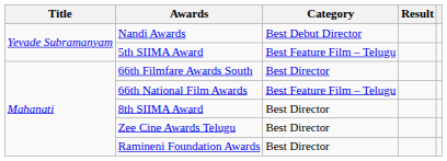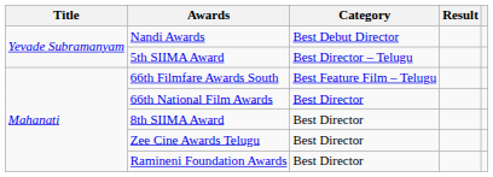 <table class="wikitable sortable">
 <tr>
 <th scope="col">Title</th>
 <th scope="col">Awards</th>
 <th scope="col">Category</th>
 <th scope="col">Result</th>
 <th class="unsortable" scope="col"></th>
 </tr>
 <tr>
 <td rowspan=2><em><a href='#'>Yevade Subramanyam</a></em></td>
 <td><a href='#'>Nandi Awards</a></td>
 <td><a href='#'>Best Debut Director</a></td>
 <td></td>
 <td></td>
 </tr>
 <tr>
 <td><a href='#'>5th SIIMA Award</a></td>
-<td><a href='#'>Best Feature Film – Telugu</a></td>
+<td><a href='#'>Best Director – Telugu</a></td>
 <td></td>
 <td></td>
 </tr>
 <tr>
 <td rowspan="5"><em><a href='#'>Mahanati</a></em></td>
 <td><a href='#'>66th Filmfare Awards South</a></td>
-<td><a href='#'>Best Director</a></td>
+<td><a href='#'>Best Feature Film – Telugu</a></td>
 <td></td>
 <td></td>
 </tr>
 <tr>
 <td><a href='#'>66th National Film Awards</a></td>
-<td><a href='#'>Best Feature Film – Telugu</a></td>
+<td><a href='#'>Best Director</a></td>
 <td></td>
 <td></td>
 </tr>
 <tr>
 <td><a href='#'>8th SIIMA Award</a></td>
 <td>Best Director</td>
 <td></td>
 <td></td>
 </tr>
 <tr>
 <td><a href='#'>Zee Cine Awards Telugu</a></td>
 <td>Best Director</td>
 <td></td>
 <td></td>
 </tr>
 <tr>
 <td><a href='#'>Ramineni Foundation Awards</a></td>
 <td>Best Director</td>
 <td></td>
 <td></td>
 </tr>
 </table>
